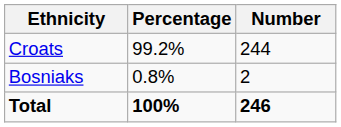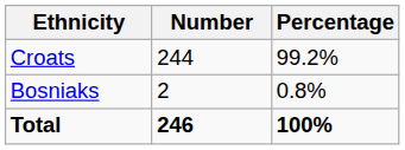 <table class="wikitable">
 <tr>
 <th width="100px">Ethnicity</th>
+<th width="80px">Number</th>
 <th width="80px">Percentage</th>
-<th width="80px">Number</th>
 </tr>
 <tr>
 <td><a href='#'>Croats</a></td>
+<td>244</td>
 <td>99.2%</td>
-<td>244</td>
 </tr>
 <tr>
 <td><a href='#'>Bosniaks</a></td>
+<td>2</td>
 <td>0.8%</td>
-<td>2</td>
 </tr>
 <tr>
 <td><strong>Total</strong></td>
+<td><strong>246</strong></td>
 <td><strong>100%</strong></td>
-<td><strong>246</strong></td>
 </tr>
 </table>
